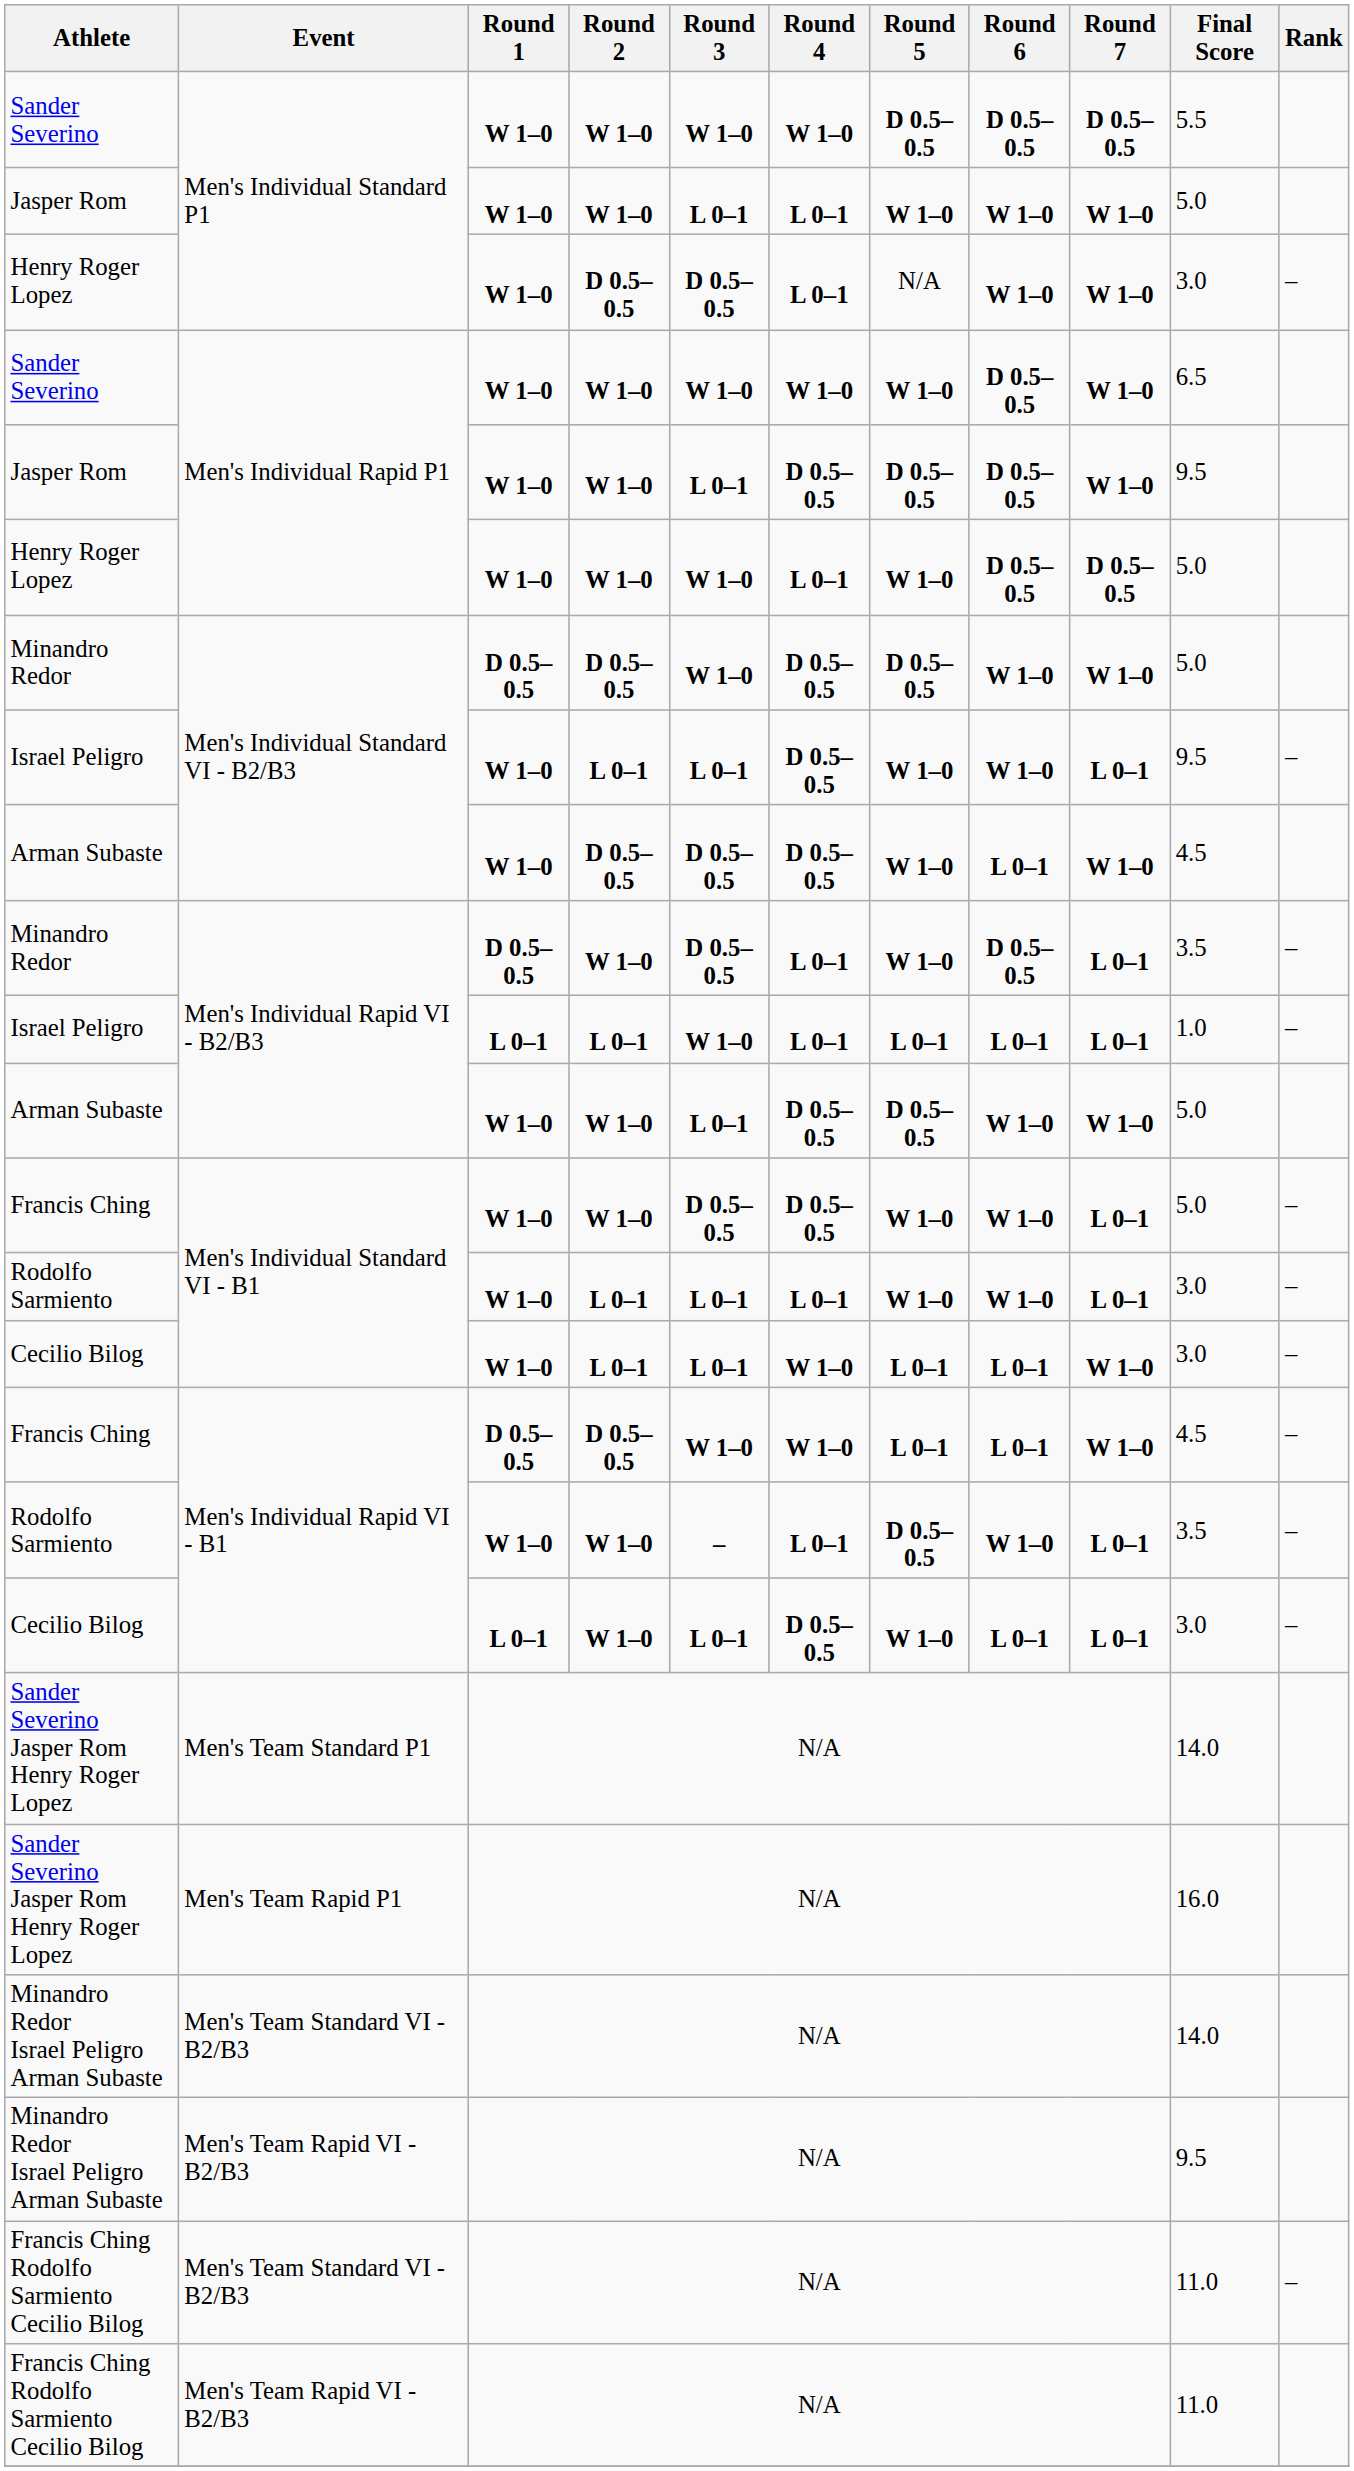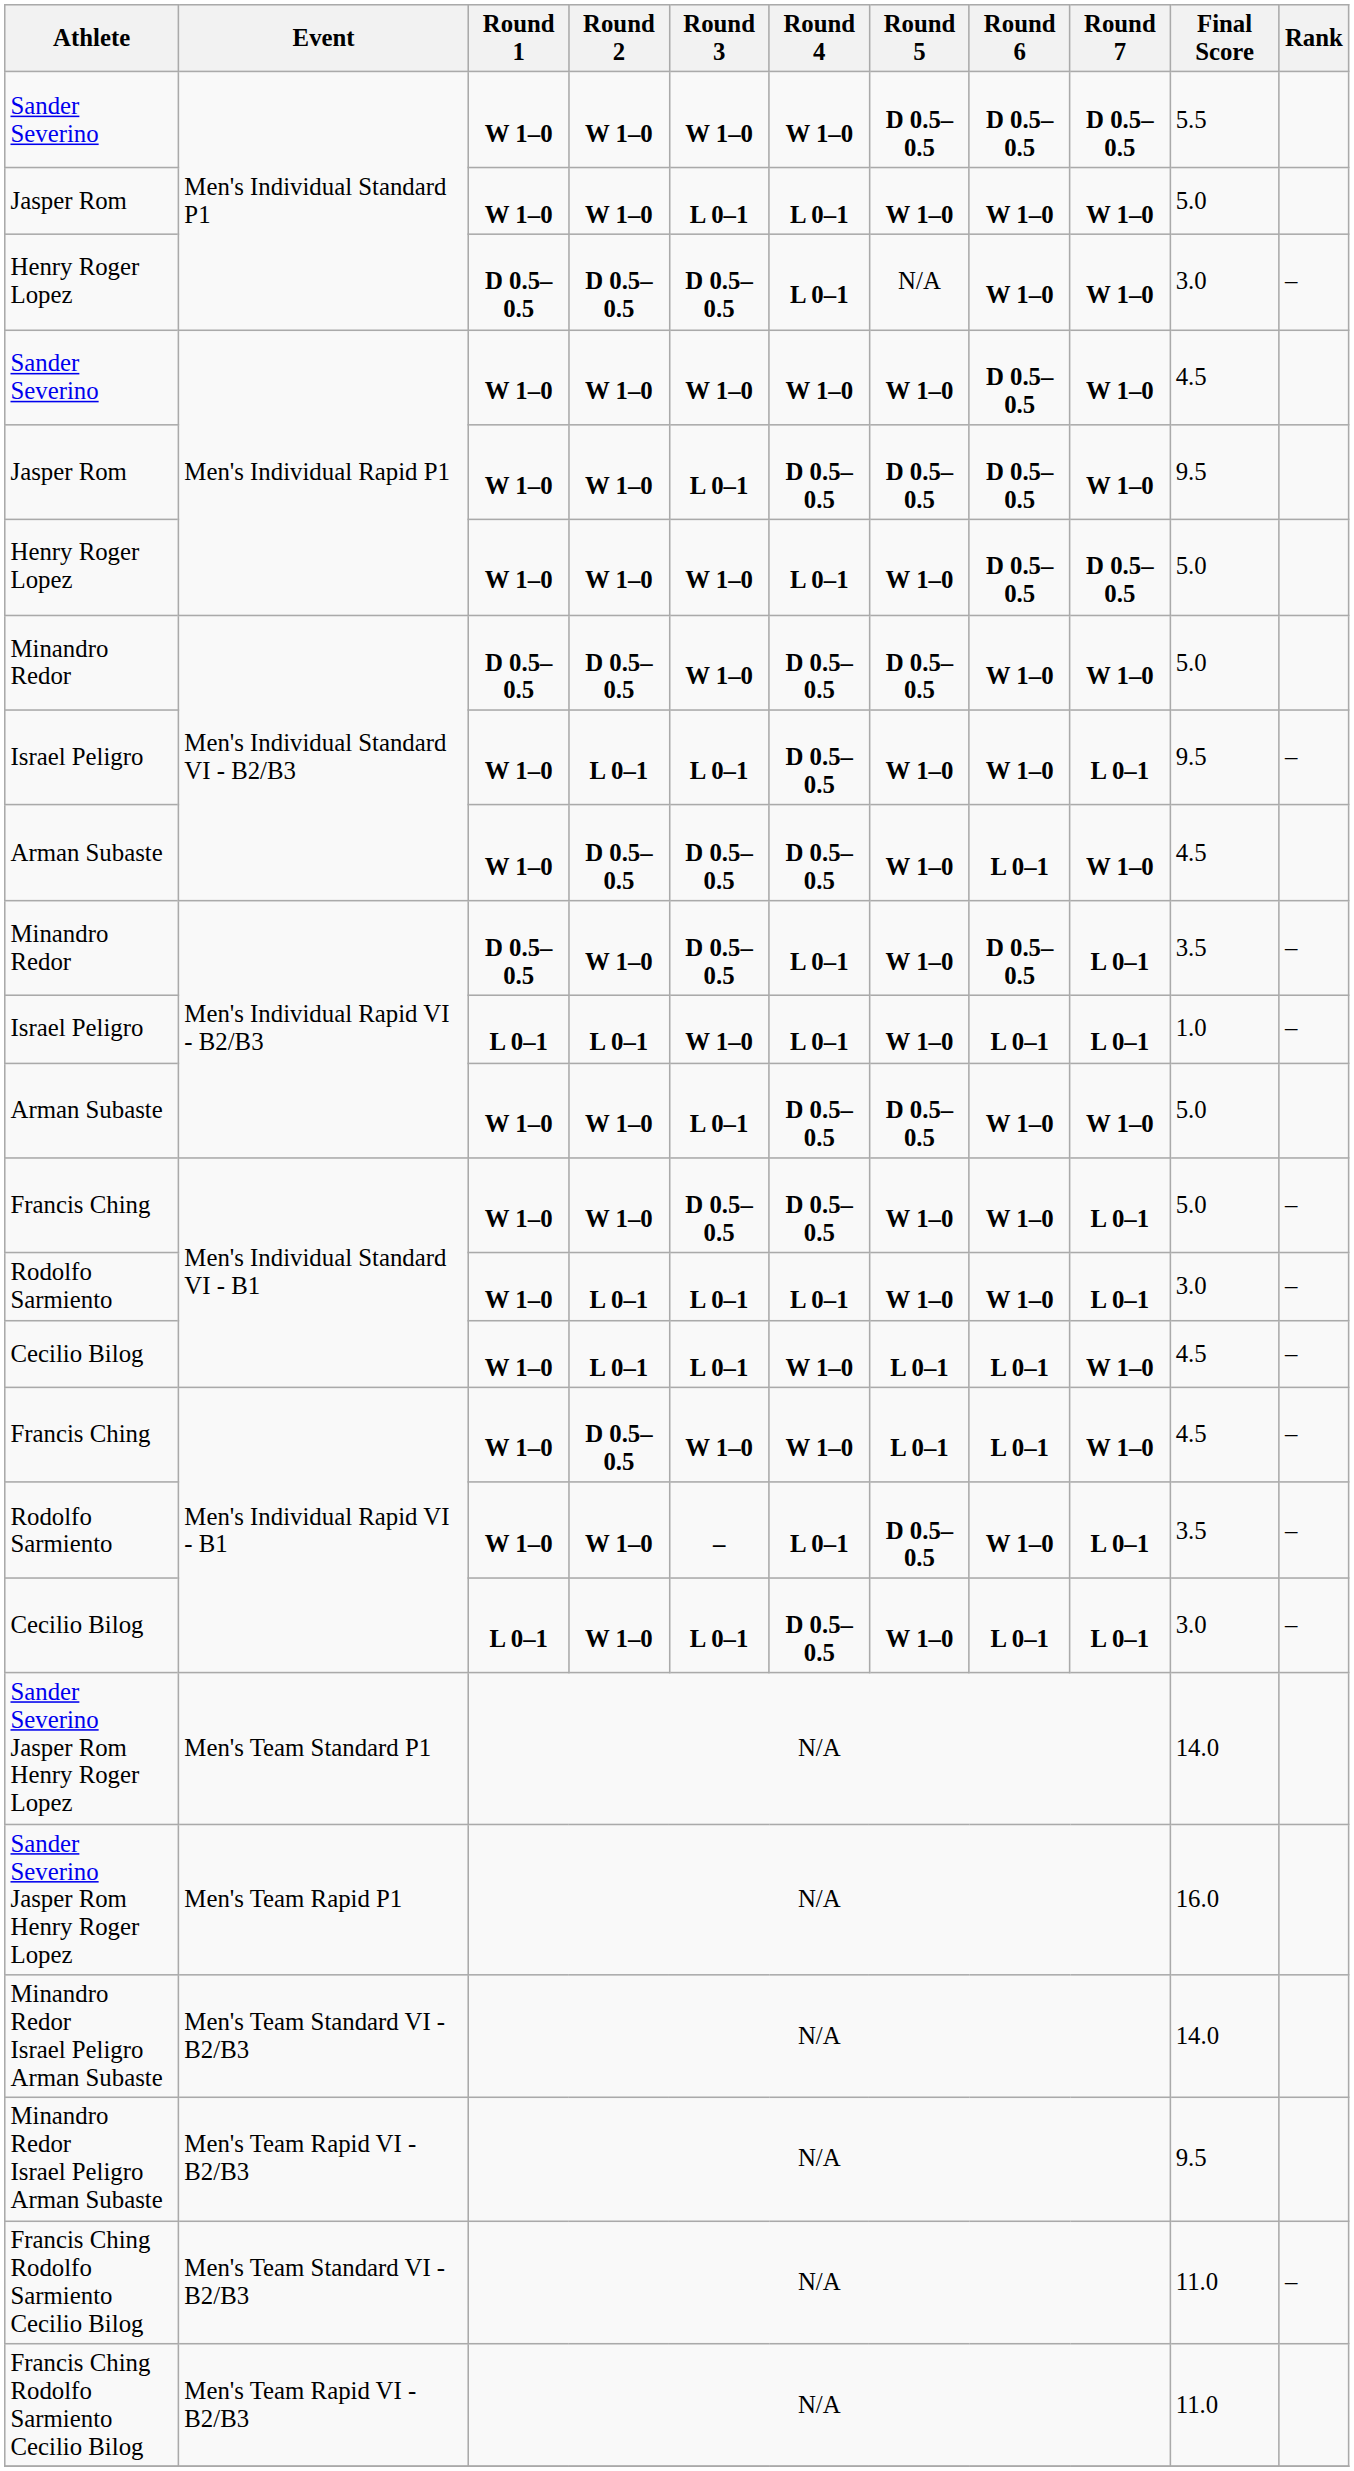 <table class="wikitable">
 <tr>
 <th>Athlete</th>
 <th>Event</th>
 <th>Round 1</th>
 <th>Round 2</th>
 <th>Round 3</th>
 <th>Round 4</th>
 <th>Round 5</th>
 <th>Round 6</th>
 <th>Round 7</th>
 <th>Final Score</th>
 <th>Rank</th>
 </tr>
 <tr>
 <td><a href='#'>Sander Severino</a></td>
 <td rowspan=3>Men's Individual Standard P1</td>
 <td align=center><br><strong>W 1–0</strong></td>
 <td align=center><br><strong>W 1–0</strong></td>
 <td align=center><br><strong>W 1–0</strong></td>
 <td align=center><br><strong>W 1–0</strong></td>
 <td align=center><br><strong>D 0.5–0.5</strong></td>
 <td align=center><br><strong>D 0.5–0.5</strong></td>
 <td align=center><br><strong>D 0.5–0.5</strong></td>
 <td>5.5</td>
 <td></td>
 </tr>
 <tr>
 <td>Jasper Rom</td>
 <td align=center><br><strong>W 1–0</strong></td>
 <td align=center><br><strong>W 1–0</strong></td>
 <td align=center><br><strong>L 0–1</strong></td>
 <td align=center><br><strong>L 0–1</strong></td>
 <td align=center><br><strong>W 1–0</strong></td>
 <td align=center><br><strong>W 1–0</strong></td>
 <td align=center><br><strong>W 1–0</strong></td>
 <td>5.0</td>
 <td></td>
 </tr>
 <tr>
 <td>Henry Roger Lopez</td>
-<td align=center><br><strong>W 1–0</strong></td>
+<td align=center><br><strong>D 0.5–0.5</strong></td>
 <td align=center><br><strong>D 0.5–0.5</strong></td>
 <td align=center><br><strong>D 0.5–0.5</strong></td>
 <td align=center><br><strong>L 0–1</strong></td>
 <td align=center>N/A</td>
 <td align=center><br><strong>W 1–0</strong></td>
 <td align=center><br><strong>W 1–0</strong></td>
 <td>3.0</td>
 <td>–</td>
 </tr>
 <tr>
 <td><a href='#'>Sander Severino</a></td>
 <td rowspan=3>Men's Individual Rapid P1</td>
 <td align=center><br><strong>W 1–0</strong></td>
 <td align=center><br><strong>W 1–0</strong></td>
 <td align=center><br><strong>W 1–0</strong></td>
 <td align=center><br><strong>W 1–0</strong></td>
 <td align=center><br><strong>W 1–0</strong></td>
 <td align=center><br><strong>D 0.5–0.5</strong></td>
 <td align=center><br><strong>W 1–0</strong></td>
-<td>6.5</td>
+<td>4.5</td>
 <td></td>
 </tr>
 <tr>
 <td>Jasper Rom</td>
 <td align=center><br><strong>W 1–0</strong></td>
 <td align=center><br><strong>W 1–0</strong></td>
 <td align=center><br><strong>L 0–1</strong></td>
 <td align=center><br><strong>D 0.5–0.5</strong></td>
 <td align=center><br><strong>D 0.5–0.5</strong></td>
 <td align=center><br><strong>D 0.5–0.5</strong></td>
 <td align=center><br><strong>W 1–0</strong></td>
 <td>9.5</td>
 <td></td>
 </tr>
 <tr>
 <td>Henry Roger Lopez</td>
 <td align=center><br><strong>W 1–0</strong></td>
 <td align=center><br><strong>W 1–0</strong></td>
 <td align=center><br><strong>W 1–0</strong></td>
 <td align=center><br><strong>L 0–1</strong></td>
 <td align=center><br><strong>W 1–0</strong></td>
 <td align=center><br><strong>D 0.5–0.5</strong></td>
 <td align=center><br><strong>D 0.5–0.5</strong></td>
 <td>5.0</td>
 <td></td>
 </tr>
 <tr>
 <td>Minandro Redor</td>
 <td rowspan=3>Men's Individual Standard VI - B2/B3</td>
 <td align=center><br><strong>D 0.5–0.5</strong></td>
 <td align=center><br><strong>D 0.5–0.5</strong></td>
 <td align=center><br><strong>W 1–0</strong></td>
 <td align=center><br><strong>D 0.5–0.5</strong></td>
 <td align=center><br><strong>D 0.5–0.5</strong></td>
 <td align=center><br><strong>W 1–0</strong></td>
 <td align=center><br><strong>W 1–0</strong></td>
 <td>5.0</td>
 <td></td>
 </tr>
 <tr>
 <td>Israel Peligro</td>
 <td align=center><br><strong>W 1–0</strong></td>
 <td align=center><br><strong>L 0–1</strong></td>
 <td align=center><br><strong>L 0–1</strong></td>
 <td align=center><br><strong>D 0.5–0.5</strong></td>
 <td align=center><br><strong>W 1–0</strong></td>
 <td align=center><br><strong>W 1–0</strong></td>
 <td align=center><br><strong>L 0–1</strong></td>
 <td>9.5</td>
 <td>–</td>
 </tr>
 <tr>
 <td>Arman Subaste</td>
 <td align=center><br><strong>W 1–0</strong></td>
 <td align=center><br><strong>D 0.5–0.5</strong></td>
 <td align=center><br><strong>D 0.5–0.5</strong></td>
 <td align=center><br><strong>D 0.5–0.5</strong></td>
 <td align=center><br><strong>W 1–0</strong></td>
 <td align=center><br><strong>L 0–1</strong></td>
 <td align=center><br><strong>W 1–0</strong></td>
 <td>4.5</td>
 <td></td>
 </tr>
 <tr>
 <td>Minandro Redor</td>
 <td rowspan=3>Men's Individual Rapid VI - B2/B3</td>
 <td align=center><br><strong>D 0.5–0.5</strong></td>
 <td align=center><br><strong>W 1–0</strong></td>
 <td align=center><br><strong>D 0.5–0.5</strong></td>
 <td align=center><br><strong>L 0–1</strong></td>
 <td align=center><br><strong>W 1–0</strong></td>
 <td align=center><br><strong>D 0.5–0.5</strong></td>
 <td align=center><br><strong>L 0–1</strong></td>
 <td>3.5</td>
 <td>–</td>
 </tr>
 <tr>
 <td>Israel Peligro</td>
 <td align=center><br><strong>L 0–1</strong></td>
 <td align=center><br><strong>L 0–1</strong></td>
 <td align=center><br><strong>W 1–0</strong></td>
 <td align=center><br><strong>L 0–1</strong></td>
-<td align=center><br><strong>L 0–1</strong></td>
+<td align=center><br><strong>W 1–0</strong></td>
 <td align=center><br><strong>L 0–1</strong></td>
 <td align=center><br><strong>L 0–1</strong></td>
 <td>1.0</td>
 <td>–</td>
 </tr>
 <tr>
 <td>Arman Subaste</td>
 <td align=center><br><strong>W 1–0</strong></td>
 <td align=center><br><strong>W 1–0</strong></td>
 <td align=center><br><strong>L 0–1</strong></td>
 <td align=center><br><strong>D 0.5–0.5</strong></td>
 <td align=center><br><strong>D 0.5–0.5</strong></td>
 <td align=center><br><strong>W 1–0</strong></td>
 <td align=center><br><strong>W 1–0</strong></td>
 <td>5.0</td>
 <td></td>
 </tr>
 <tr>
 <td>Francis Ching</td>
 <td rowspan=3>Men's Individual Standard VI - B1</td>
 <td align=center><br><strong>W 1–0</strong></td>
 <td align=center><br><strong>W 1–0</strong></td>
 <td align=center><br><strong>D 0.5–0.5</strong></td>
 <td align=center><br><strong>D 0.5–0.5</strong></td>
 <td align=center><br><strong>W 1–0</strong></td>
 <td align=center><br><strong>W 1–0</strong></td>
 <td align=center><br><strong>L 0–1</strong></td>
 <td>5.0</td>
 <td>–</td>
 </tr>
 <tr>
 <td>Rodolfo Sarmiento</td>
 <td align=center><br><strong>W 1–0</strong></td>
 <td align=center><br><strong>L 0–1</strong></td>
 <td align=center><br><strong>L 0–1</strong></td>
 <td align=center><br><strong>L 0–1</strong></td>
 <td align=center><br><strong>W 1–0</strong></td>
 <td align=center><br><strong>W 1–0</strong></td>
 <td align=center><br><strong>L 0–1</strong></td>
 <td>3.0</td>
 <td>–</td>
 </tr>
 <tr>
 <td>Cecilio Bilog</td>
 <td align=center><br><strong>W 1–0</strong></td>
 <td align=center><br><strong>L 0–1</strong></td>
 <td align=center><br><strong>L 0–1</strong></td>
 <td align=center><br><strong>W 1–0</strong></td>
 <td align=center><br><strong>L 0–1</strong></td>
 <td align=center><br><strong>L 0–1</strong></td>
 <td align=center><br><strong>W 1–0</strong></td>
-<td>3.0</td>
+<td>4.5</td>
 <td>–</td>
 </tr>
 <tr>
 <td>Francis Ching</td>
 <td rowspan=3>Men's Individual Rapid VI - B1</td>
-<td align=center><br><strong>D 0.5–0.5</strong></td>
+<td align=center><br><strong>W 1–0</strong></td>
 <td align=center><br><strong>D 0.5–0.5</strong></td>
 <td align=center><br><strong>W 1–0</strong></td>
 <td align=center><br><strong>W 1–0</strong></td>
 <td align=center><br><strong>L 0–1</strong></td>
 <td align=center><br><strong>L 0–1</strong></td>
 <td align=center><br><strong>W 1–0</strong></td>
 <td>4.5</td>
 <td>–</td>
 </tr>
 <tr>
 <td>Rodolfo Sarmiento</td>
 <td align=center><br><strong>W 1–0</strong></td>
 <td align=center><br><strong>W 1–0</strong></td>
 <td align=center><br><strong>–</strong></td>
 <td align=center><br><strong>L 0–1</strong></td>
 <td align=center><br><strong>D 0.5–0.5</strong></td>
 <td align=center><br><strong>W 1–0</strong></td>
 <td align=center><br><strong>L 0–1</strong></td>
 <td>3.5</td>
 <td>–</td>
 </tr>
 <tr>
 <td>Cecilio Bilog</td>
 <td align=center><br><strong>L 0–1</strong></td>
 <td align=center><br><strong>W 1–0</strong></td>
 <td align=center><br><strong>L 0–1</strong></td>
 <td align=center><br><strong>D 0.5–0.5</strong></td>
 <td align=center><br><strong>W 1–0</strong></td>
 <td align=center><br><strong>L 0–1</strong></td>
 <td align=center><br><strong>L 0–1</strong></td>
 <td>3.0</td>
 <td>–</td>
 </tr>
 <tr>
 <td><a href='#'>Sander Severino</a><br>Jasper Rom<br>Henry Roger Lopez</td>
 <td>Men's Team Standard P1</td>
 <td colspan=7 align=center>N/A</td>
 <td>14.0</td>
 <td></td>
 </tr>
 <tr>
 <td><a href='#'>Sander Severino</a><br>Jasper Rom<br>Henry Roger Lopez</td>
 <td>Men's Team Rapid P1</td>
 <td colspan=7 align=center>N/A</td>
 <td>16.0</td>
 <td></td>
 </tr>
 <tr>
 <td>Minandro Redor<br>Israel Peligro<br>Arman Subaste</td>
 <td>Men's Team Standard VI - B2/B3</td>
 <td colspan=7 align=center>N/A</td>
 <td>14.0</td>
 <td></td>
 </tr>
 <tr>
 <td>Minandro Redor<br>Israel Peligro<br>Arman Subaste</td>
 <td>Men's Team Rapid VI - B2/B3</td>
 <td colspan=7 align=center>N/A</td>
 <td>9.5</td>
 <td></td>
 </tr>
 <tr>
 <td>Francis Ching<br>Rodolfo Sarmiento<br>Cecilio Bilog</td>
 <td>Men's Team Standard VI - B2/B3</td>
 <td colspan=7 align=center>N/A</td>
 <td>11.0</td>
 <td>–</td>
 </tr>
 <tr>
 <td>Francis Ching<br>Rodolfo Sarmiento<br>Cecilio Bilog</td>
 <td>Men's Team Rapid VI - B2/B3</td>
 <td colspan=7 align=center>N/A</td>
 <td>11.0</td>
 <td></td>
 </tr>
 <tr>
 </tr>
 </table>
